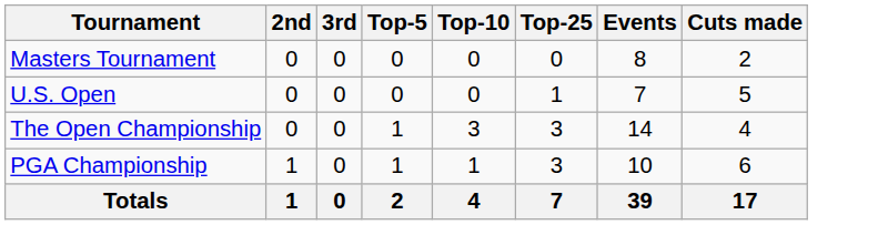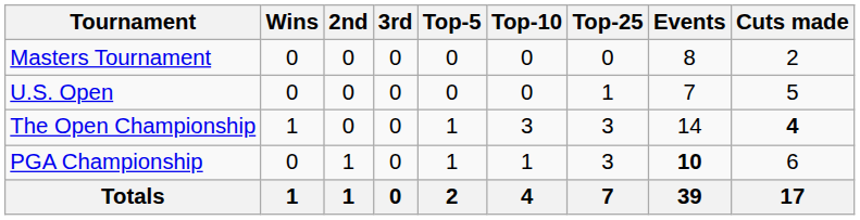 <table class=wikitable style=text-align:center>
 <tr>
 <th>Tournament</th>
+<th>Wins</th>
 <th>2nd</th>
 <th>3rd</th>
 <th>Top-5</th>
 <th>Top-10</th>
 <th>Top-25</th>
 <th>Events</th>
 <th>Cuts made</th>
 </tr>
 <tr>
 <td align=left><a href='#'>Masters Tournament</a></td>
 <td>0</td>
 <td>0</td>
 <td>0</td>
 <td>0</td>
 <td>0</td>
+<td>0</td>
 <td>8</td>
 <td>2</td>
 </tr>
 <tr>
 <td align=left><a href='#'>U.S. Open</a></td>
+<td>0</td>
 <td>0</td>
 <td>0</td>
 <td>0</td>
 <td>0</td>
 <td>1</td>
 <td>7</td>
 <td>5</td>
 </tr>
 <tr>
 <td align=left><a href='#'>The Open Championship</a></td>
+<td>1</td>
 <td>0</td>
 <td>0</td>
 <td>1</td>
 <td>3</td>
 <td>3</td>
 <td>14</td>
-<td>4</td>
+<td><strong>4</strong></td>
 </tr>
 <tr>
 <td align=left><a href='#'>PGA Championship</a></td>
+<td>0</td>
 <td>1</td>
 <td>0</td>
 <td>1</td>
 <td>1</td>
 <td>3</td>
-<td>10</td>
+<td><strong>10</strong></td>
 <td>6</td>
 </tr>
 <tr>
 <th>Totals</th>
+<th>1</th>
 <th>1</th>
 <th>0</th>
 <th>2</th>
 <th>4</th>
 <th>7</th>
 <th>39</th>
 <th>17</th>
 </tr>
 </table>
